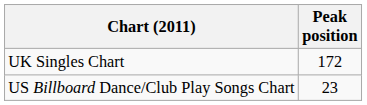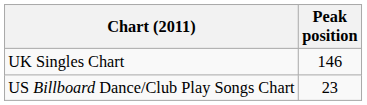 <table class="wikitable sortable">
 <tr>
 <th>Chart (2011)</th>
 <th>Peak<br>position</th>
 </tr>
 <tr>
 <td align="left">UK Singles Chart</td>
-<td style="text-align:center;">172</td>
+<td style="text-align:center;">146</td>
 </tr>
 <tr>
 <td align="left">US <em>Billboard</em> Dance/Club Play Songs Chart</td>
 <td style="text-align:center;">23</td>
 </tr>
 </table>
